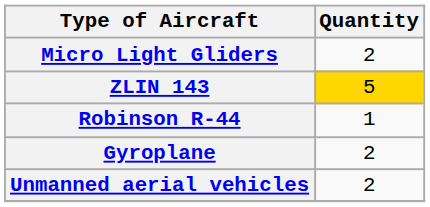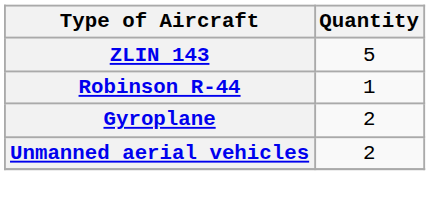 <table style="text-align:center; float: left; font-size:85%; margin-right: 2em;" align="left" class="wikitable">
 <tr>
 <th>Type of Aircraft</th>
 <th>Quantity</th>
 </tr>
 <tr>
-<th><a href='#'>Micro Light Gliders</a></th>
-<td>2</td>
-</tr>
-<tr>
 <th><a href='#'>ZLIN 143</a></th>
-<td style="background: gold;">5</td>
+<td>5</td>
 </tr>
 <tr>
 <th><a href='#'>Robinson R-44</a></th>
 <td>1</td>
 </tr>
 <tr>
 <th><a href='#'>Gyroplane</a></th>
 <td>2</td>
 </tr>
 <tr>
 <th><a href='#'>Unmanned aerial vehicles</a></th>
 <td>2</td>
 </tr>
 <tr>
 </tr>
 </table>
